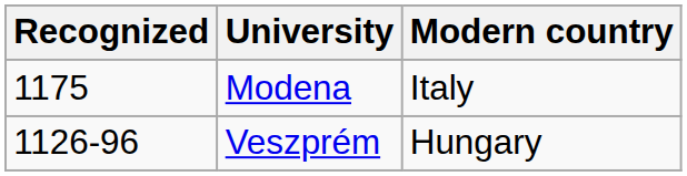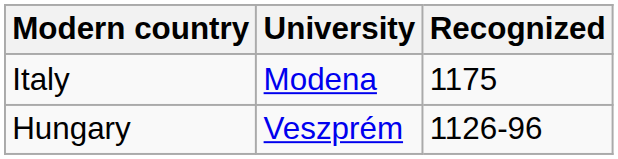 <table class="wikitable sortable">
 <tr>
+<th>Modern country</th>
+<th>University</th>
 <th>Recognized</th>
-<th>University</th>
-<th>Modern country</th>
 </tr>
 <tr>
+<td>Italy</td>
+<td><a href='#'>Modena</a></td>
 <td>1175</td>
-<td><a href='#'>Modena</a></td>
-<td>Italy</td>
 </tr>
 <tr>
+<td>Hungary</td>
+<td><a href='#'>Veszprém</a></td>
 <td>1126-96</td>
-<td><a href='#'>Veszprém</a></td>
-<td>Hungary</td>
 </tr>
 </table>
